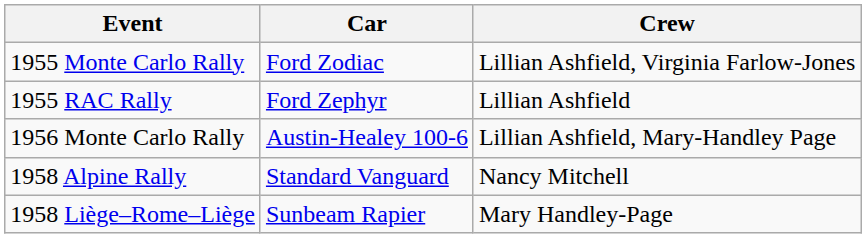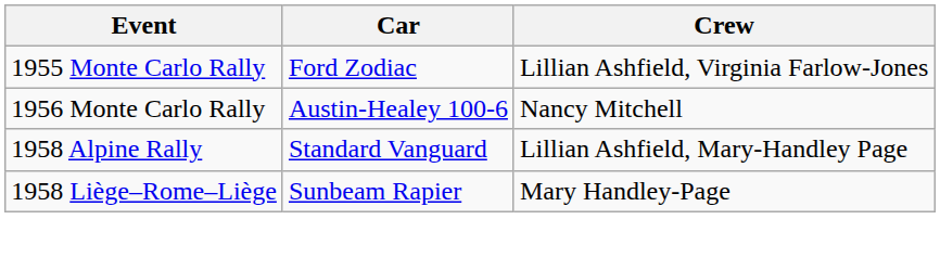 <table class="wikitable">
 <tr>
 <th>Event</th>
 <th>Car</th>
 <th>Crew</th>
 </tr>
 <tr>
 <td>1955 <a href='#'>Monte Carlo Rally</a></td>
 <td><a href='#'>Ford Zodiac</a></td>
 <td>Lillian Ashfield, Virginia Farlow-Jones</td>
 </tr>
 <tr>
-<td>1955 <a href='#'>RAC Rally</a></td>
-<td><a href='#'>Ford Zephyr</a></td>
-<td>Lillian Ashfield</td>
-</tr>
-<tr>
 <td>1956 Monte Carlo Rally</td>
 <td><a href='#'>Austin-Healey 100-6</a></td>
-<td>Lillian Ashfield, Mary-Handley Page</td>
+<td>Nancy Mitchell</td>
 </tr>
 <tr>
 <td>1958 <a href='#'>Alpine Rally</a></td>
 <td><a href='#'>Standard Vanguard</a></td>
-<td>Nancy Mitchell</td>
+<td>Lillian Ashfield, Mary-Handley Page</td>
 </tr>
 <tr>
 <td>1958 <a href='#'>Liège–Rome–Liège</a></td>
 <td><a href='#'>Sunbeam Rapier</a></td>
 <td>Mary Handley-Page</td>
 </tr>
 </table>
